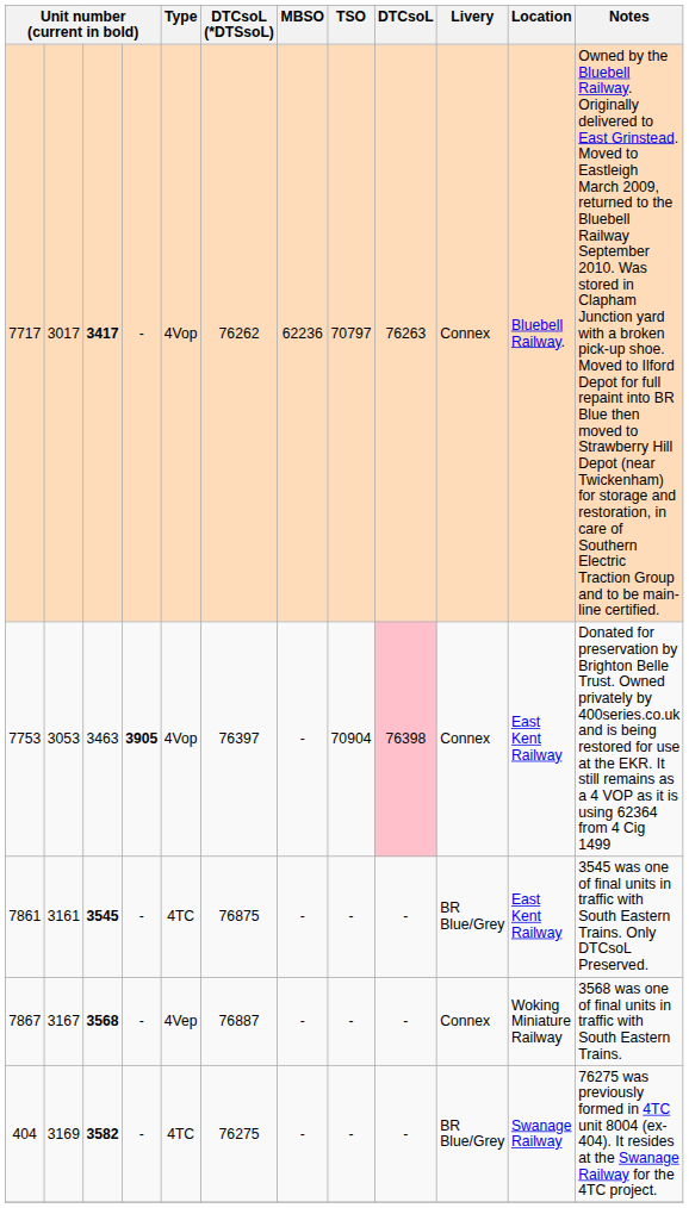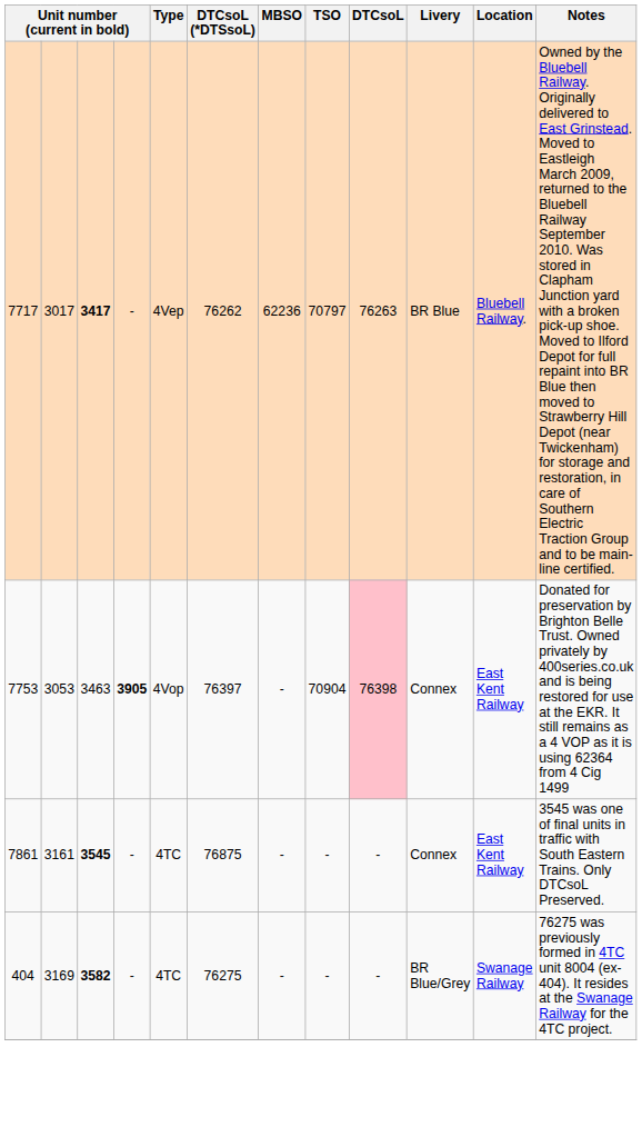 <table class="wikitable">
 <tr>
 <th colspan=4>Unit number <br>(current in bold)</th>
 <th valign="top">Type</th>
 <th valign="top">DTCsoL <br>(*DTSsoL)</th>
 <th valign="top">MBSO</th>
 <th valign="top">TSO</th>
 <th valign="top">DTCsoL</th>
 <th valign="top" align=left>Livery</th>
 <th valign="top" align=left>Location</th>
 <th valign="top" align=left>Notes</th>
 </tr>
 <tr bgcolor=fedcba>
 <td align=center>7717</td>
 <td align=center>3017</td>
 <td align=center><strong>3417</strong></td>
 <td align=center>-</td>
-<td align=center>4Vop</td>
+<td align=center>4Vep</td>
 <td align=center>76262</td>
 <td align=center>62236</td>
 <td align=center>70797</td>
 <td align=center>76263</td>
-<td>Connex</td>
+<td>BR Blue</td>
 <td><a href='#'>Bluebell Railway</a>.</td>
 <td align=left>Owned by the <a href='#'>Bluebell Railway</a>. Originally delivered to <a href='#'>East Grinstead</a>. Moved to Eastleigh March 2009, returned to the Bluebell Railway September 2010.  Was stored in Clapham Junction yard with a broken pick-up shoe. Moved to Ilford Depot for full repaint into BR Blue then moved to Strawberry Hill Depot (near Twickenham) for storage and restoration, in care of Southern Electric Traction Group  and to be main-line certified.</td>
 </tr>
 <tr>
 <td align=center>7753</td>
 <td align=center>3053</td>
 <td align=center>3463</td>
 <td align=center><strong>3905</strong></td>
 <td align=center>4Vop</td>
 <td align=center>76397</td>
 <td align=center>-</td>
 <td align=center>70904</td>
 <td align=center style="background: pink;">76398</td>
 <td>Connex</td>
 <td><a href='#'>East Kent Railway</a></td>
 <td align=left>Donated for preservation by Brighton Belle Trust. Owned privately by 400series.co.uk and is being restored for use at the EKR. It still remains as a 4 VOP as it is using 62364 from 4 Cig 1499</td>
 </tr>
 <tr>
 <td align=center>7861</td>
 <td align=center>3161</td>
 <td align=center><strong>3545</strong></td>
 <td align=center>-</td>
 <td align=center>4TC</td>
 <td align=center>76875</td>
 <td align=center>-</td>
 <td align=center>-</td>
 <td align=center>-</td>
-<td>BR Blue/Grey</td>
+<td>Connex</td>
 <td><a href='#'>East Kent Railway</a></td>
 <td align=left>3545 was one of final units in traffic with South Eastern Trains. Only DTCsoL Preserved.</td>
-</tr>
-<tr>
-<td align=center>7867</td>
-<td align=center>3167</td>
-<td align=center><strong>3568</strong></td>
-<td align=center>-</td>
-<td align=center>4Vep</td>
-<td align=center>76887</td>
-<td align=center>-</td>
-<td align=center>-</td>
-<td align=center>-</td>
-<td>Connex</td>
-<td>Woking Miniature Railway</td>
-<td align=left>3568 was one of final units in traffic with South Eastern Trains.</td>
 </tr>
 <tr>
 <td align=center>404</td>
 <td align=center>3169</td>
 <td align=center><strong>3582</strong></td>
 <td align=center>-</td>
 <td align=center>4TC</td>
 <td align=center>76275</td>
 <td align=center>-</td>
 <td align=center>-</td>
 <td align=center>-</td>
 <td>BR Blue/Grey</td>
 <td><a href='#'>Swanage Railway</a></td>
 <td align=left>76275 was previously formed in <a href='#'>4TC</a> unit 8004 (ex-404). It resides at the <a href='#'>Swanage Railway</a> for the 4TC project.</td>
 </tr>
 <tr>
 </tr>
 </table>
